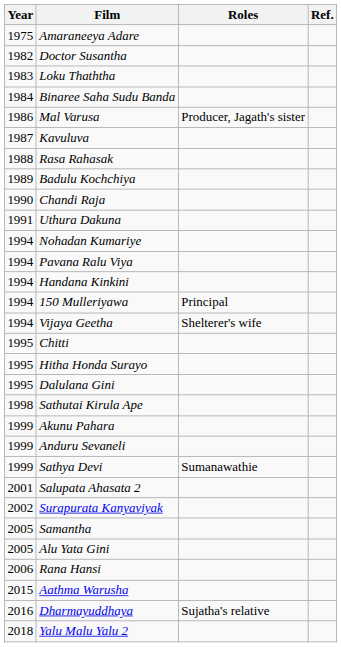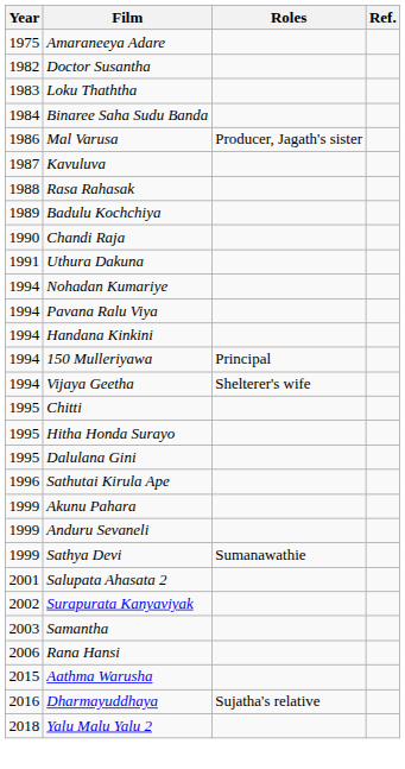 <table class="wikitable">
 <tr>
 <th>Year</th>
 <th>Film</th>
 <th>Roles</th>
 <th>Ref.</th>
 </tr>
 <tr>
 <td>1975</td>
 <td><em>Amaraneeya Adare</em></td>
 <td></td>
 <td></td>
 </tr>
 <tr>
 <td>1982</td>
 <td><em>Doctor Susantha</em></td>
 <td></td>
 <td></td>
 </tr>
 <tr>
 <td>1983</td>
 <td><em>Loku Thaththa</em></td>
 <td></td>
 <td></td>
 </tr>
 <tr>
 <td>1984</td>
 <td><em>Binaree Saha Sudu Banda</em></td>
 <td></td>
 <td></td>
 </tr>
 <tr>
 <td>1986</td>
 <td><em>Mal Varusa</em></td>
 <td>Producer, Jagath's sister</td>
 <td></td>
 </tr>
 <tr>
 <td>1987</td>
 <td><em>Kavuluva</em></td>
 <td></td>
 <td></td>
 </tr>
 <tr>
 <td>1988</td>
 <td><em>Rasa Rahasak</em></td>
 <td></td>
 <td></td>
 </tr>
 <tr>
 <td>1989</td>
 <td><em>Badulu Kochchiya</em></td>
 <td></td>
 <td></td>
 </tr>
 <tr>
 <td>1990</td>
 <td><em>Chandi Raja</em></td>
 <td></td>
 <td></td>
 </tr>
 <tr>
 <td>1991</td>
 <td><em>Uthura Dakuna</em></td>
 <td></td>
 <td></td>
 </tr>
 <tr>
 <td>1994</td>
 <td><em>Nohadan Kumariye</em></td>
 <td></td>
 <td></td>
 </tr>
 <tr>
 <td>1994</td>
 <td><em>Pavana Ralu Viya</em></td>
 <td></td>
 <td></td>
 </tr>
 <tr>
 <td>1994</td>
 <td><em>Handana Kinkini</em></td>
 <td></td>
 <td></td>
 </tr>
 <tr>
 <td>1994</td>
 <td><em>150 Mulleriyawa</em></td>
 <td>Principal</td>
 <td></td>
 </tr>
 <tr>
 <td>1994</td>
 <td><em>Vijaya Geetha</em></td>
 <td>Shelterer's wife</td>
 <td></td>
 </tr>
 <tr>
 <td>1995</td>
 <td><em>Chitti</em></td>
 <td></td>
 <td></td>
 </tr>
 <tr>
 <td>1995</td>
 <td><em>Hitha Honda Surayo</em></td>
 <td></td>
 <td></td>
 </tr>
 <tr>
 <td>1995</td>
 <td><em>Dalulana Gini</em></td>
 <td></td>
 <td></td>
 </tr>
 <tr>
-<td>1998</td>
+<td>1996</td>
 <td><em>Sathutai Kirula Ape</em></td>
 <td></td>
 <td></td>
 </tr>
 <tr>
 <td>1999</td>
 <td><em>Akunu Pahara</em></td>
 <td></td>
 <td></td>
 </tr>
 <tr>
 <td>1999</td>
 <td><em>Anduru Sevaneli</em></td>
 <td></td>
 <td></td>
 </tr>
 <tr>
 <td>1999</td>
 <td><em>Sathya Devi</em></td>
 <td>Sumanawathie</td>
 <td></td>
 </tr>
 <tr>
 <td>2001</td>
 <td><em>Salupata Ahasata 2</em></td>
 <td></td>
 <td></td>
 </tr>
 <tr>
 <td>2002</td>
 <td><em><a href='#'>Surapurata Kanyaviyak</a></em></td>
 <td></td>
 <td></td>
 </tr>
 <tr>
-<td>2005</td>
+<td>2003</td>
 <td><em>Samantha</em></td>
-<td></td>
-<td></td>
-</tr>
-<tr>
-<td>2005</td>
-<td><em>Alu Yata Gini</em></td>
 <td></td>
 <td></td>
 </tr>
 <tr>
 <td>2006</td>
 <td><em>Rana Hansi</em></td>
 <td></td>
 <td></td>
 </tr>
 <tr>
 <td>2015</td>
 <td><em><a href='#'>Aathma Warusha</a></em></td>
 <td></td>
 <td></td>
 </tr>
 <tr>
 <td>2016</td>
 <td><em><a href='#'>Dharmayuddhaya</a></em></td>
 <td>Sujatha's relative</td>
 <td></td>
 </tr>
 <tr>
 <td>2018</td>
 <td><em><a href='#'>Yalu Malu Yalu 2</a></em></td>
 <td></td>
 <td></td>
 </tr>
 </table>
